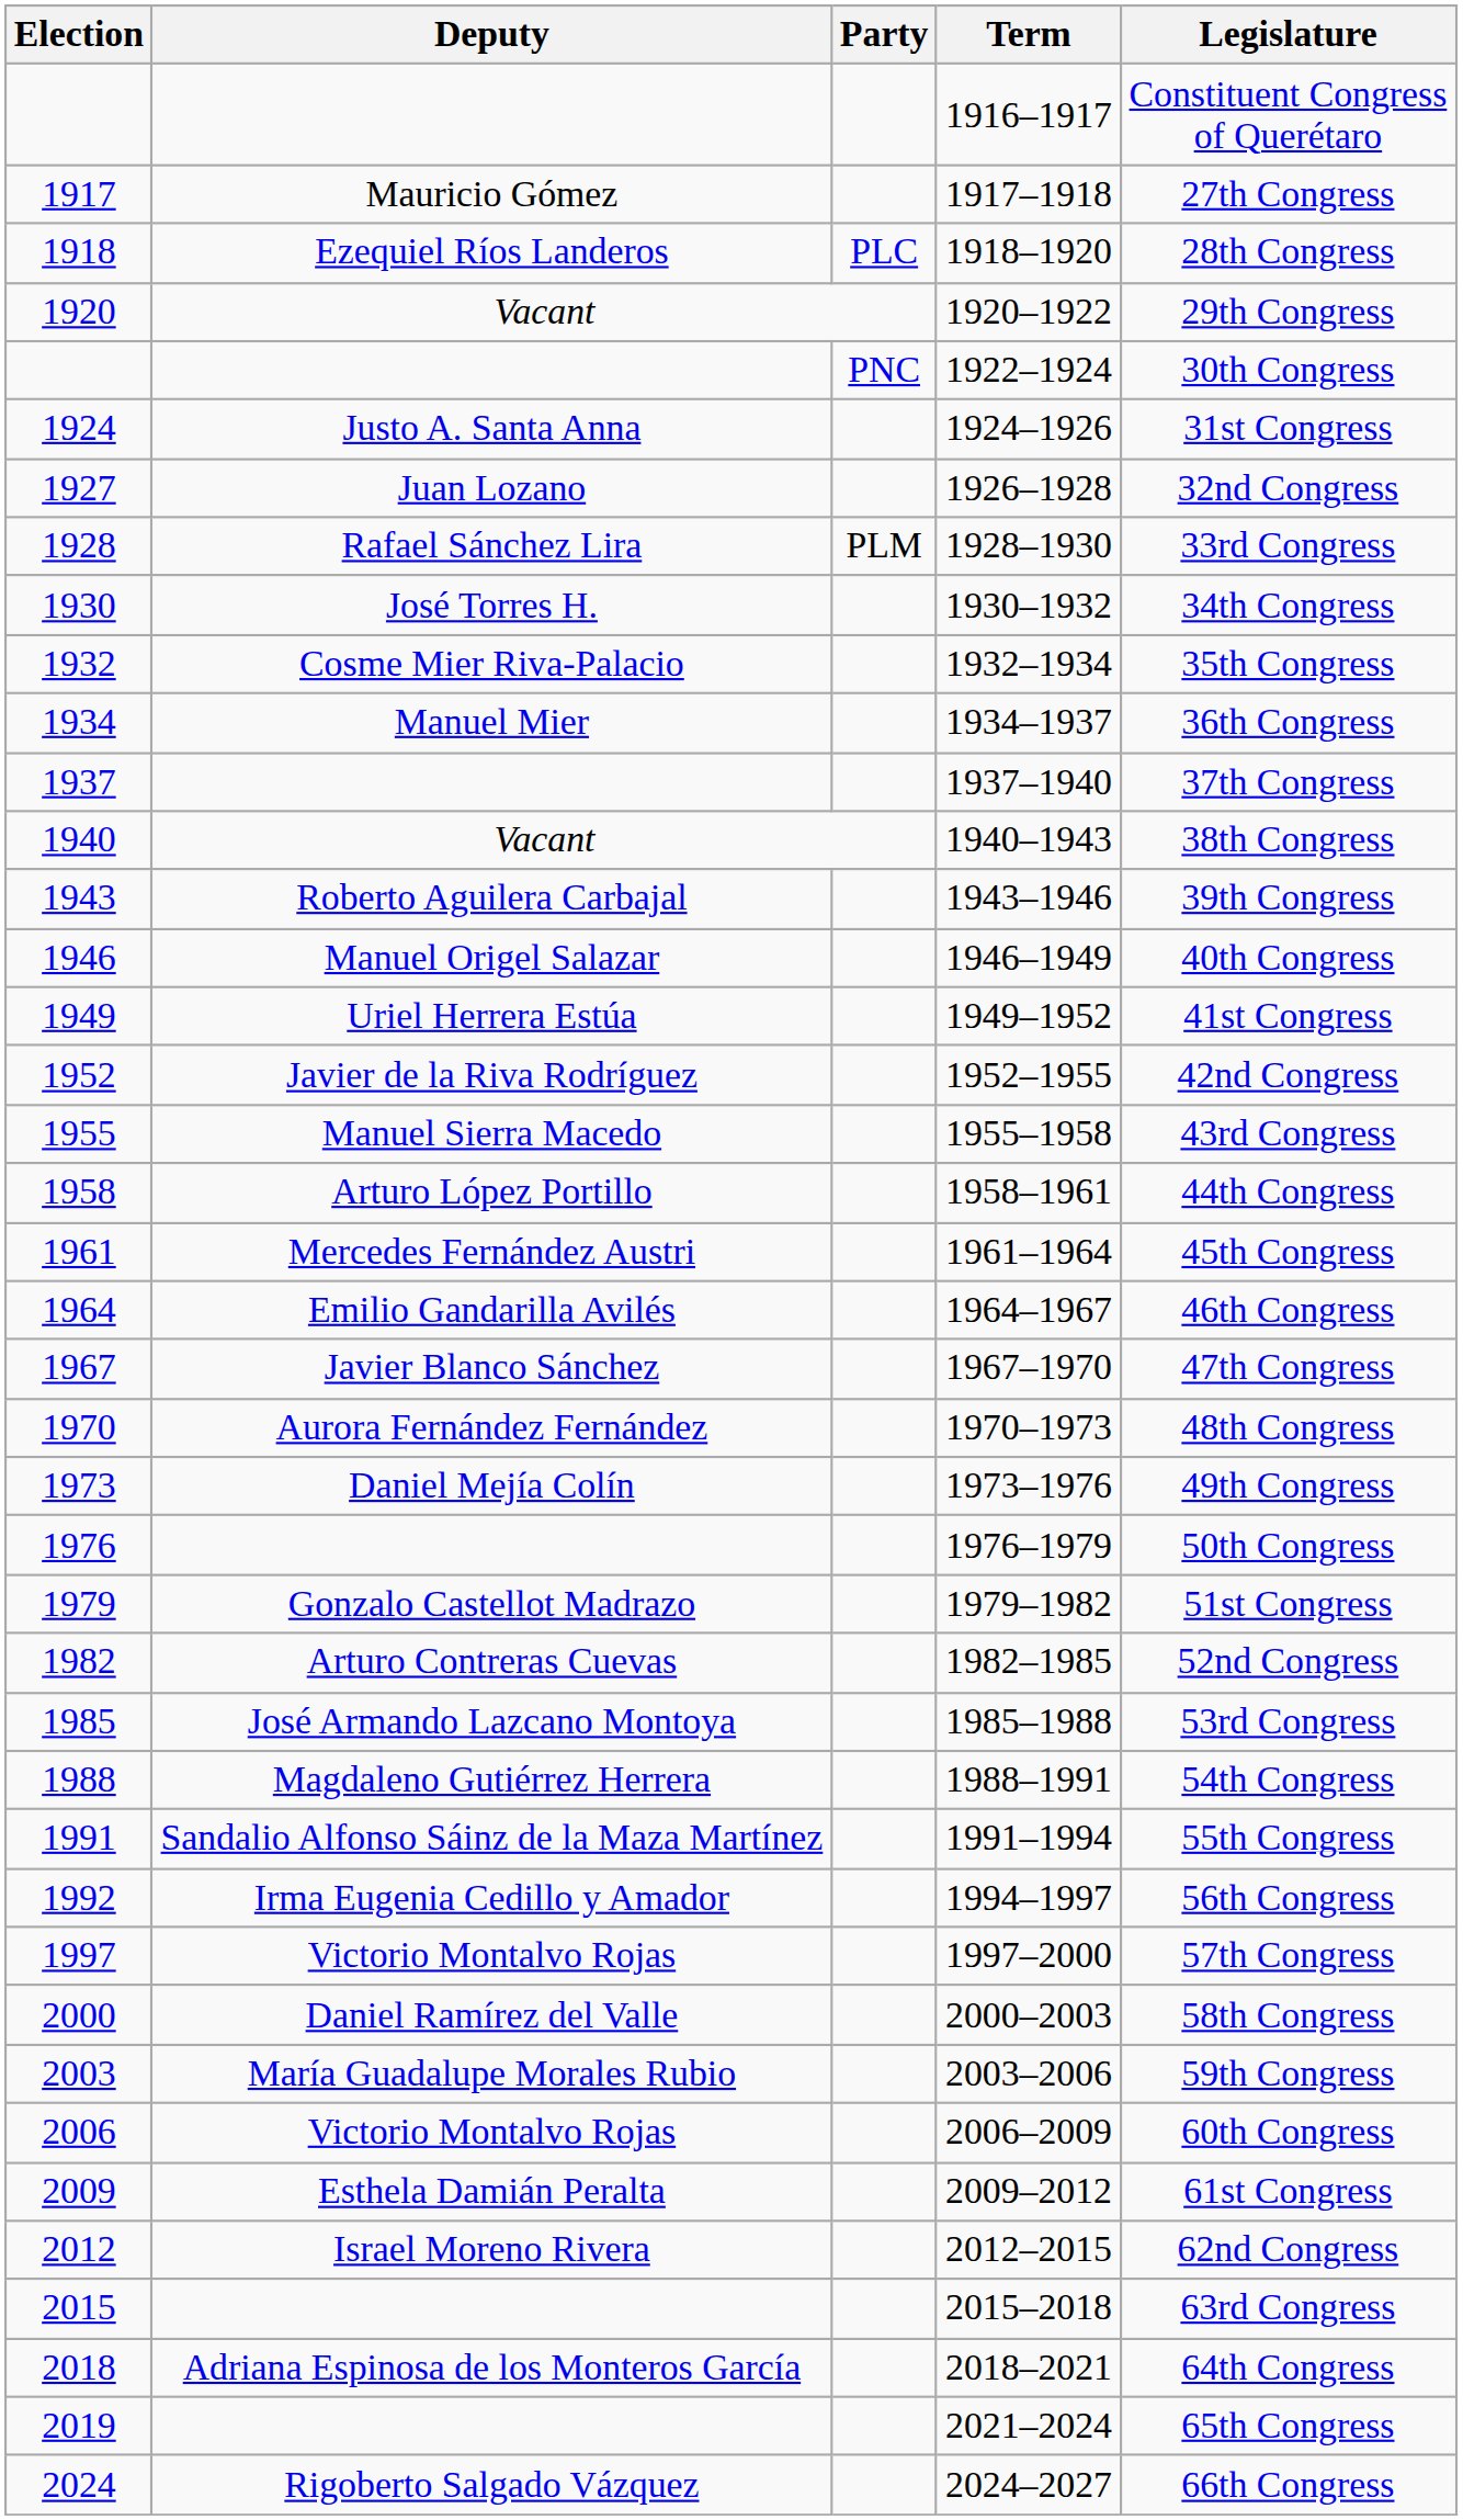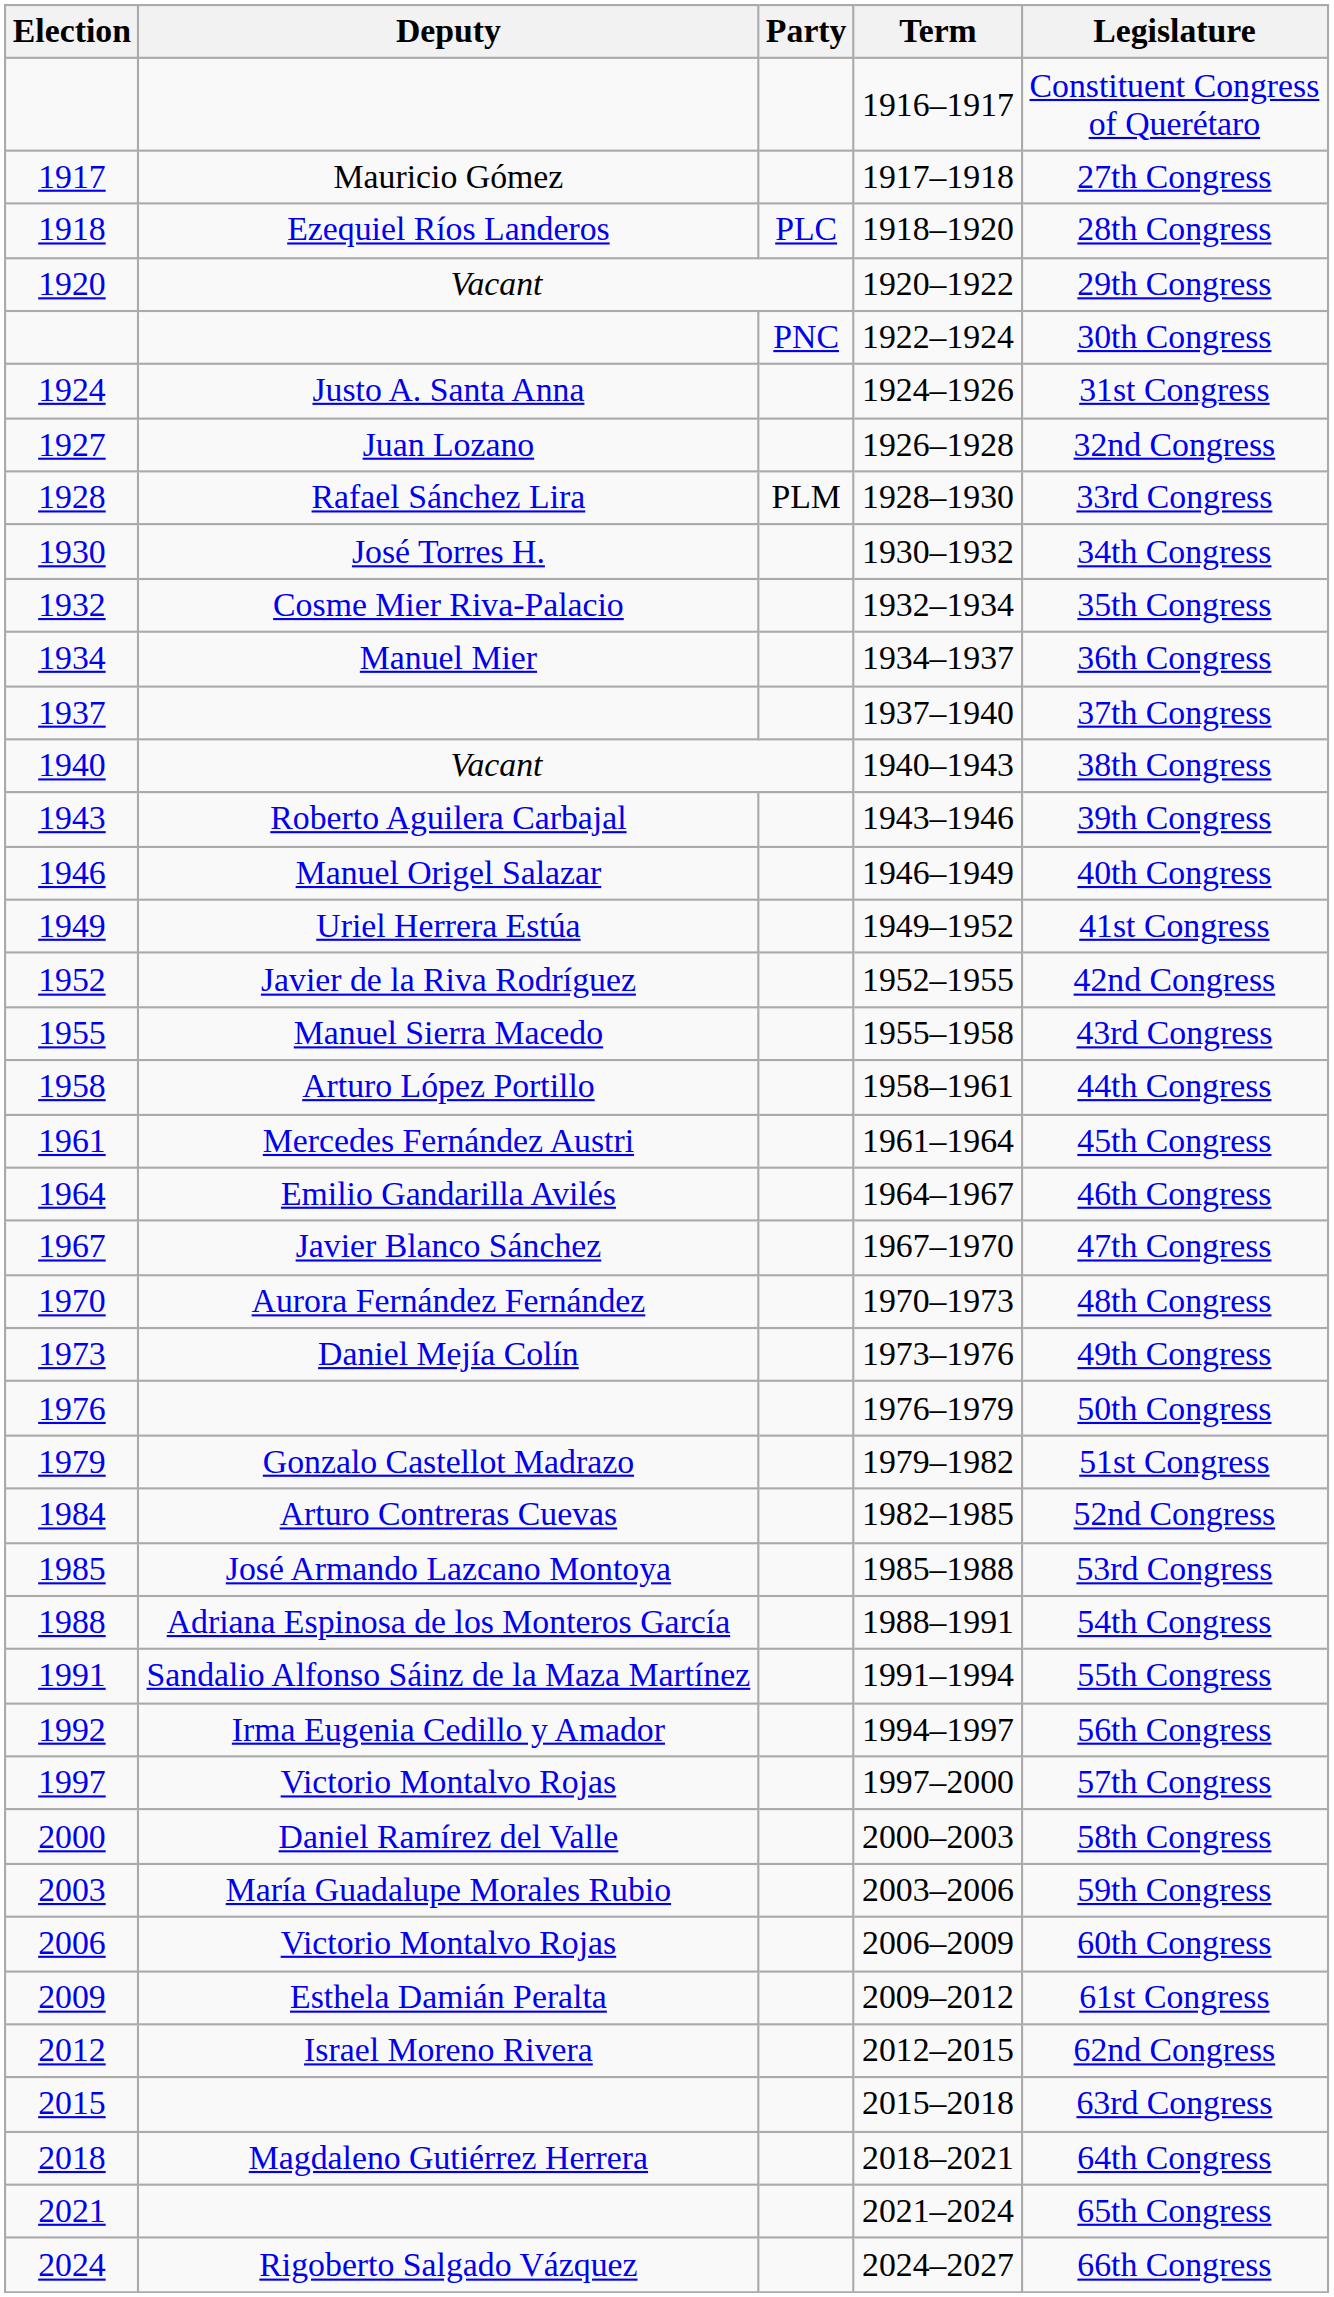 <table class="wikitable sortable" style="text-align: center">
 <tr>
 <th>Election</th>
 <th class="unsortable">Deputy</th>
 <th class="unsortable">Party</th>
 <th class="unsortable">Term</th>
 <th class="unsortable">Legislature</th>
 </tr>
 <tr>
 <td></td>
 <td></td>
 <td></td>
 <td>1916–1917</td>
 <td><a href='#'>Constituent Congress<br>of Querétaro</a></td>
 </tr>
 <tr>
 <td><a href='#'>1917</a></td>
 <td>Mauricio Gómez</td>
 <td></td>
 <td>1917–1918</td>
 <td><a href='#'>27th Congress</a></td>
 </tr>
 <tr>
 <td><a href='#'>1918</a></td>
 <td><a href='#'>Ezequiel Ríos Landeros</a></td>
 <td><a href='#'>PLC</a></td>
 <td>1918–1920</td>
 <td><a href='#'>28th Congress</a></td>
 </tr>
 <tr>
 <td><a href='#'>1920</a></td>
 <td colspan=2><em>Vacant</em></td>
 <td>1920–1922</td>
 <td><a href='#'>29th Congress</a></td>
 </tr>
 <tr>
 <td></td>
 <td></td>
 <td><a href='#'>PNC</a></td>
 <td>1922–1924</td>
 <td><a href='#'>30th Congress</a></td>
 </tr>
 <tr>
 <td><a href='#'>1924</a></td>
 <td><a href='#'>Justo A. Santa Anna</a></td>
 <td></td>
 <td>1924–1926</td>
 <td><a href='#'>31st Congress</a></td>
 </tr>
 <tr>
 <td><a href='#'>1927</a></td>
 <td><a href='#'>Juan Lozano</a></td>
 <td></td>
 <td>1926–1928</td>
 <td><a href='#'>32nd Congress</a></td>
 </tr>
 <tr>
 <td><a href='#'>1928</a></td>
 <td><a href='#'>Rafael Sánchez Lira</a></td>
 <td>PLM</td>
 <td>1928–1930</td>
 <td><a href='#'>33rd Congress</a></td>
 </tr>
 <tr>
 <td><a href='#'>1930</a></td>
 <td><a href='#'>José Torres H.</a></td>
 <td></td>
 <td>1930–1932</td>
 <td><a href='#'>34th Congress</a></td>
 </tr>
 <tr>
 <td><a href='#'>1932</a></td>
 <td><a href='#'>Cosme Mier Riva-Palacio</a></td>
 <td></td>
 <td>1932–1934</td>
 <td><a href='#'>35th Congress</a></td>
 </tr>
 <tr>
 <td><a href='#'>1934</a></td>
 <td><a href='#'>Manuel Mier</a></td>
 <td></td>
 <td>1934–1937</td>
 <td><a href='#'>36th Congress</a></td>
 </tr>
 <tr>
 <td><a href='#'>1937</a></td>
 <td></td>
 <td></td>
 <td>1937–1940</td>
 <td><a href='#'>37th Congress</a></td>
 </tr>
 <tr>
 <td><a href='#'>1940</a></td>
 <td colspan=2><em>Vacant</em></td>
 <td>1940–1943</td>
 <td><a href='#'>38th Congress</a></td>
 </tr>
 <tr>
 <td><a href='#'>1943</a></td>
 <td><a href='#'>Roberto Aguilera Carbajal</a></td>
 <td></td>
 <td>1943–1946</td>
 <td><a href='#'>39th Congress</a></td>
 </tr>
 <tr>
 <td><a href='#'>1946</a></td>
 <td><a href='#'>Manuel Origel Salazar</a></td>
 <td></td>
 <td>1946–1949</td>
 <td><a href='#'>40th Congress</a></td>
 </tr>
 <tr>
 <td><a href='#'>1949</a></td>
 <td><a href='#'>Uriel Herrera Estúa</a></td>
 <td></td>
 <td>1949–1952</td>
 <td><a href='#'>41st Congress</a></td>
 </tr>
 <tr>
 <td><a href='#'>1952</a></td>
 <td><a href='#'>Javier de la Riva Rodríguez</a></td>
 <td></td>
 <td>1952–1955</td>
 <td><a href='#'>42nd Congress</a></td>
 </tr>
 <tr>
 <td><a href='#'>1955</a></td>
 <td><a href='#'>Manuel Sierra Macedo</a></td>
 <td></td>
 <td>1955–1958</td>
 <td><a href='#'>43rd Congress</a></td>
 </tr>
 <tr>
 <td><a href='#'>1958</a></td>
 <td><a href='#'>Arturo López Portillo</a></td>
 <td></td>
 <td>1958–1961</td>
 <td><a href='#'>44th Congress</a></td>
 </tr>
 <tr>
 <td><a href='#'>1961</a></td>
 <td><a href='#'>Mercedes Fernández Austri</a></td>
 <td></td>
 <td>1961–1964</td>
 <td><a href='#'>45th Congress</a></td>
 </tr>
 <tr>
 <td><a href='#'>1964</a></td>
 <td><a href='#'>Emilio Gandarilla Avilés</a></td>
 <td></td>
 <td>1964–1967</td>
 <td><a href='#'>46th Congress</a></td>
 </tr>
 <tr>
 <td><a href='#'>1967</a></td>
 <td><a href='#'>Javier Blanco Sánchez</a></td>
 <td></td>
 <td>1967–1970</td>
 <td><a href='#'>47th Congress</a></td>
 </tr>
 <tr>
 <td><a href='#'>1970</a></td>
 <td><a href='#'>Aurora Fernández Fernández</a></td>
 <td></td>
 <td>1970–1973</td>
 <td><a href='#'>48th Congress</a></td>
 </tr>
 <tr>
 <td><a href='#'>1973</a></td>
 <td><a href='#'>Daniel Mejía Colín</a></td>
 <td></td>
 <td>1973–1976</td>
 <td><a href='#'>49th Congress</a></td>
 </tr>
 <tr>
 <td><a href='#'>1976</a></td>
 <td></td>
 <td></td>
 <td>1976–1979</td>
 <td><a href='#'>50th Congress</a></td>
 </tr>
 <tr>
 <td><a href='#'>1979</a></td>
 <td><a href='#'>Gonzalo Castellot Madrazo</a></td>
 <td></td>
 <td>1979–1982</td>
 <td><a href='#'>51st Congress</a></td>
 </tr>
 <tr>
-<td><a href='#'>1982</a></td>
+<td><a href='#'>1984</a></td>
 <td><a href='#'>Arturo Contreras Cuevas</a></td>
 <td></td>
 <td>1982–1985</td>
 <td><a href='#'>52nd Congress</a></td>
 </tr>
 <tr>
 <td><a href='#'>1985</a></td>
 <td><a href='#'>José Armando Lazcano Montoya</a></td>
 <td></td>
 <td>1985–1988</td>
 <td><a href='#'>53rd Congress</a></td>
 </tr>
 <tr>
 <td><a href='#'>1988</a></td>
-<td><a href='#'>Magdaleno Gutiérrez Herrera</a></td>
+<td><a href='#'>Adriana Espinosa de los Monteros García</a></td>
 <td></td>
 <td>1988–1991</td>
 <td><a href='#'>54th Congress</a></td>
 </tr>
 <tr>
 <td><a href='#'>1991</a></td>
 <td><a href='#'>Sandalio Alfonso Sáinz de la Maza Martínez</a></td>
 <td></td>
 <td>1991–1994</td>
 <td><a href='#'>55th Congress</a></td>
 </tr>
 <tr>
 <td><a href='#'>1992</a></td>
 <td><a href='#'>Irma Eugenia Cedillo y Amador</a></td>
 <td></td>
 <td>1994–1997</td>
 <td><a href='#'>56th Congress</a></td>
 </tr>
 <tr>
 <td><a href='#'>1997</a></td>
 <td><a href='#'>Victorio Montalvo Rojas</a></td>
 <td></td>
 <td>1997–2000</td>
 <td><a href='#'>57th Congress</a></td>
 </tr>
 <tr>
 <td><a href='#'>2000</a></td>
 <td><a href='#'>Daniel Ramírez del Valle</a></td>
 <td></td>
 <td>2000–2003</td>
 <td><a href='#'>58th Congress</a></td>
 </tr>
 <tr>
 <td><a href='#'>2003</a></td>
 <td><a href='#'>María Guadalupe Morales Rubio</a></td>
 <td></td>
 <td>2003–2006</td>
 <td><a href='#'>59th Congress</a></td>
 </tr>
 <tr>
 <td><a href='#'>2006</a></td>
 <td><a href='#'>Victorio Montalvo Rojas</a></td>
 <td></td>
 <td>2006–2009</td>
 <td><a href='#'>60th Congress</a></td>
 </tr>
 <tr>
 <td><a href='#'>2009</a></td>
 <td><a href='#'>Esthela Damián Peralta</a></td>
 <td></td>
 <td>2009–2012</td>
 <td><a href='#'>61st Congress</a></td>
 </tr>
 <tr>
 <td><a href='#'>2012</a></td>
 <td><a href='#'>Israel Moreno Rivera</a></td>
 <td></td>
 <td>2012–2015</td>
 <td><a href='#'>62nd Congress</a></td>
 </tr>
 <tr>
 <td><a href='#'>2015</a></td>
 <td></td>
 <td></td>
 <td>2015–2018</td>
 <td><a href='#'>63rd Congress</a></td>
 </tr>
 <tr>
 <td><a href='#'>2018</a></td>
-<td><a href='#'>Adriana Espinosa de los Monteros García</a></td>
+<td><a href='#'>Magdaleno Gutiérrez Herrera</a></td>
 <td></td>
 <td>2018–2021</td>
 <td><a href='#'>64th Congress</a></td>
 </tr>
 <tr>
-<td><a href='#'>2019</a></td>
+<td><a href='#'>2021</a></td>
 <td></td>
 <td></td>
 <td>2021–2024</td>
 <td><a href='#'>65th Congress</a></td>
 </tr>
 <tr>
 <td><a href='#'>2024</a></td>
 <td><a href='#'>Rigoberto Salgado Vázquez</a></td>
 <td></td>
 <td>2024–2027</td>
 <td><a href='#'>66th Congress</a></td>
 </tr>
 </table>
